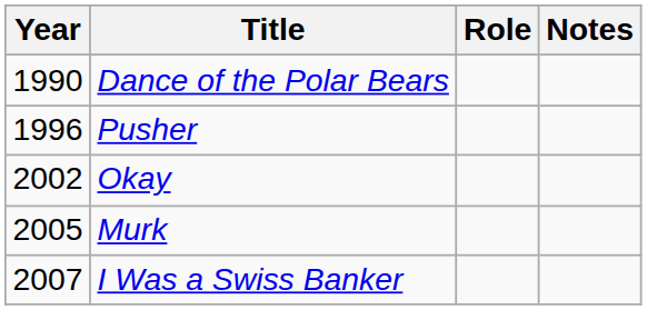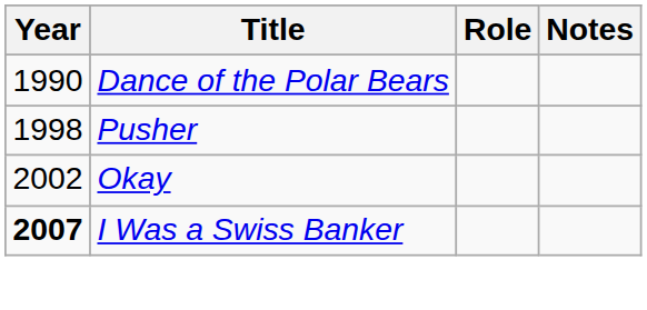 <table class="wikitable sortable">
 <tr>
 <th>Year</th>
 <th>Title</th>
 <th>Role</th>
 <th class="unsortable">Notes</th>
 </tr>
 <tr>
 <td>1990</td>
 <td><em><a href='#'>Dance of the Polar Bears</a></em></td>
 <td></td>
 <td></td>
 </tr>
 <tr>
-<td>1996</td>
+<td>1998</td>
 <td><em><a href='#'>Pusher</a></em></td>
 <td></td>
 <td></td>
 </tr>
 <tr>
 <td>2002</td>
 <td><em><a href='#'>Okay</a></em></td>
 <td></td>
 <td></td>
 </tr>
 <tr>
-<td>2005</td>
-<td><em><a href='#'>Murk</a></em></td>
-<td></td>
-<td></td>
-</tr>
-<tr>
-<td>2007</td>
+<td><strong>2007</strong></td>
 <td><em><a href='#'>I Was a Swiss Banker</a></em></td>
 <td></td>
 <td></td>
 </tr>
 </table>
